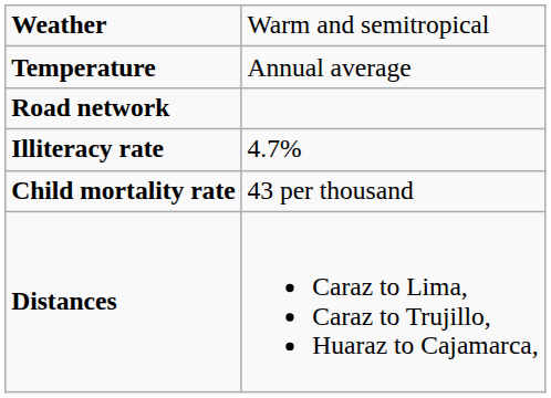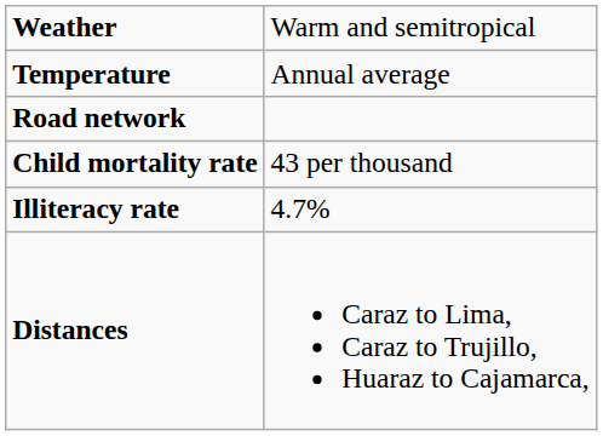 <table class="wikitable">
 <tr>
 <td><strong>Weather</strong></td>
 <td>Warm and semitropical</td>
 </tr>
 <tr>
 <td><strong>Temperature</strong></td>
 <td>Annual average </td>
 </tr>
 <tr>
 <td><strong>Road network</strong></td>
 <td></td>
 </tr>
 <tr>
+<td><strong>Child mortality rate</strong></td>
+<td>43 per thousand</td>
+</tr>
+<tr>
 <td><strong>Illiteracy rate</strong></td>
 <td>4.7%</td>
-</tr>
-<tr>
-<td><strong>Child mortality rate</strong></td>
-<td>43 per thousand</td>
 </tr>
 <tr>
 <td><strong>Distances</strong></td>
 <td><br><ul><li>Caraz to Lima, </li><li>Caraz to Trujillo, </li><li>Huaraz to Cajamarca, </li></ul></td>
 </tr>
 </table>
